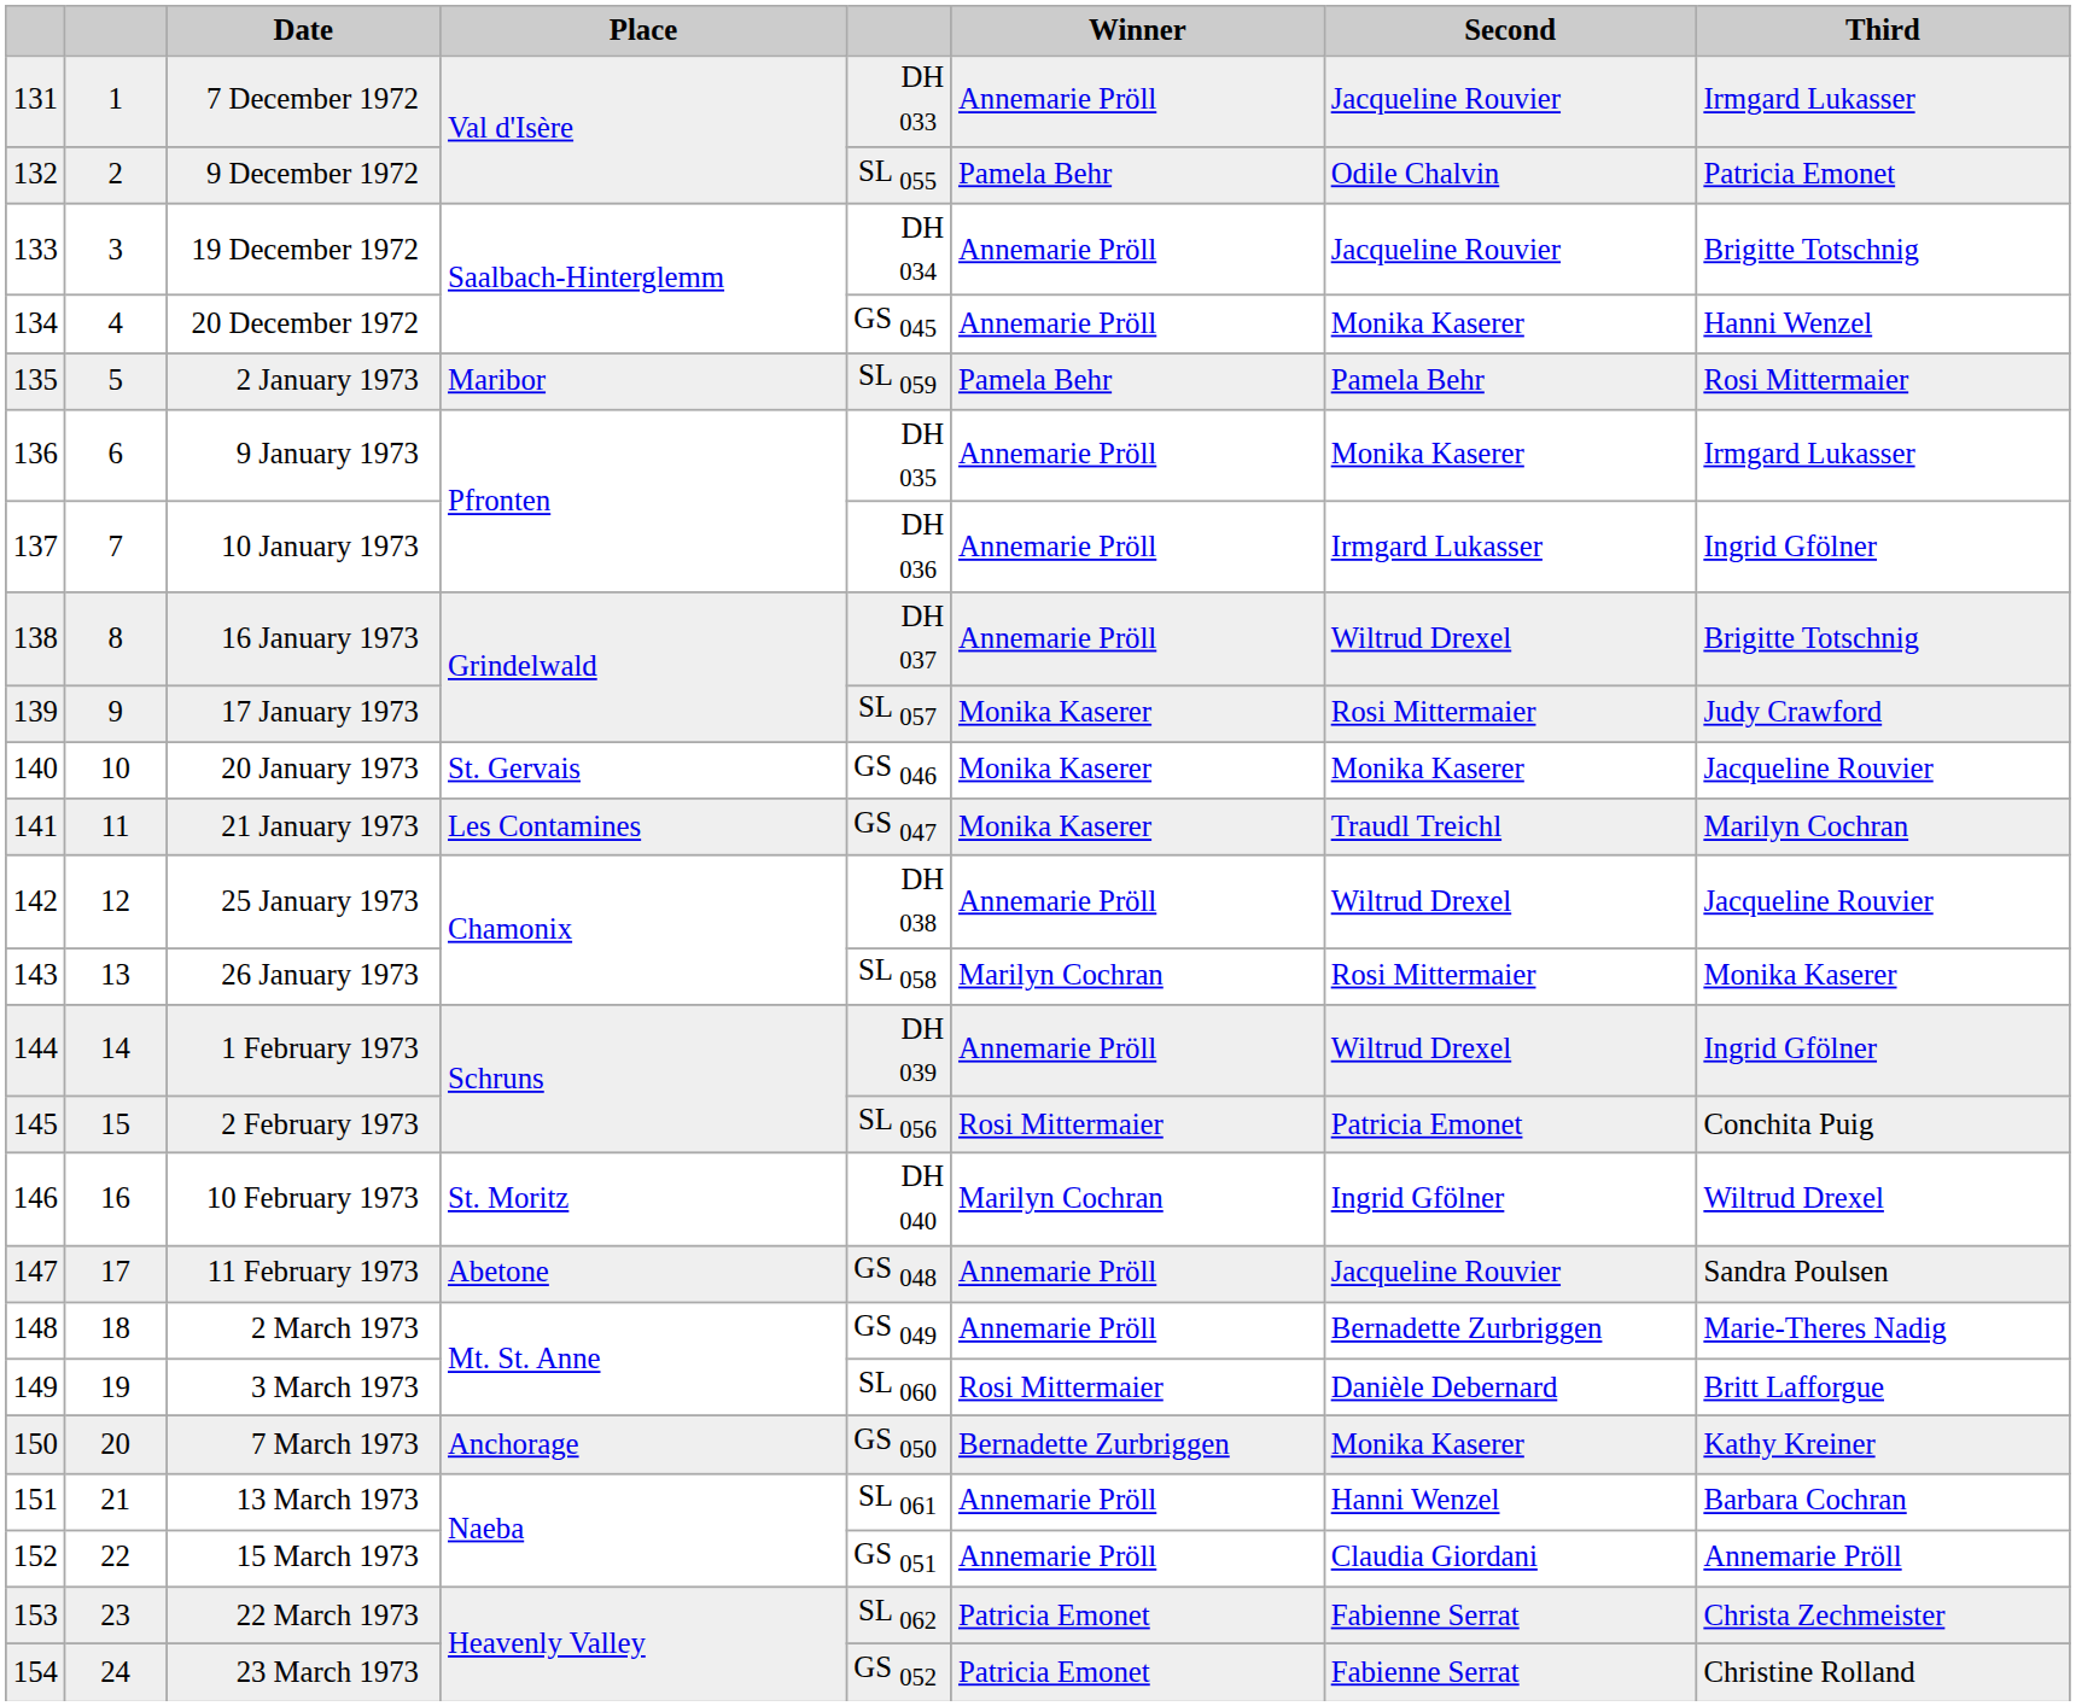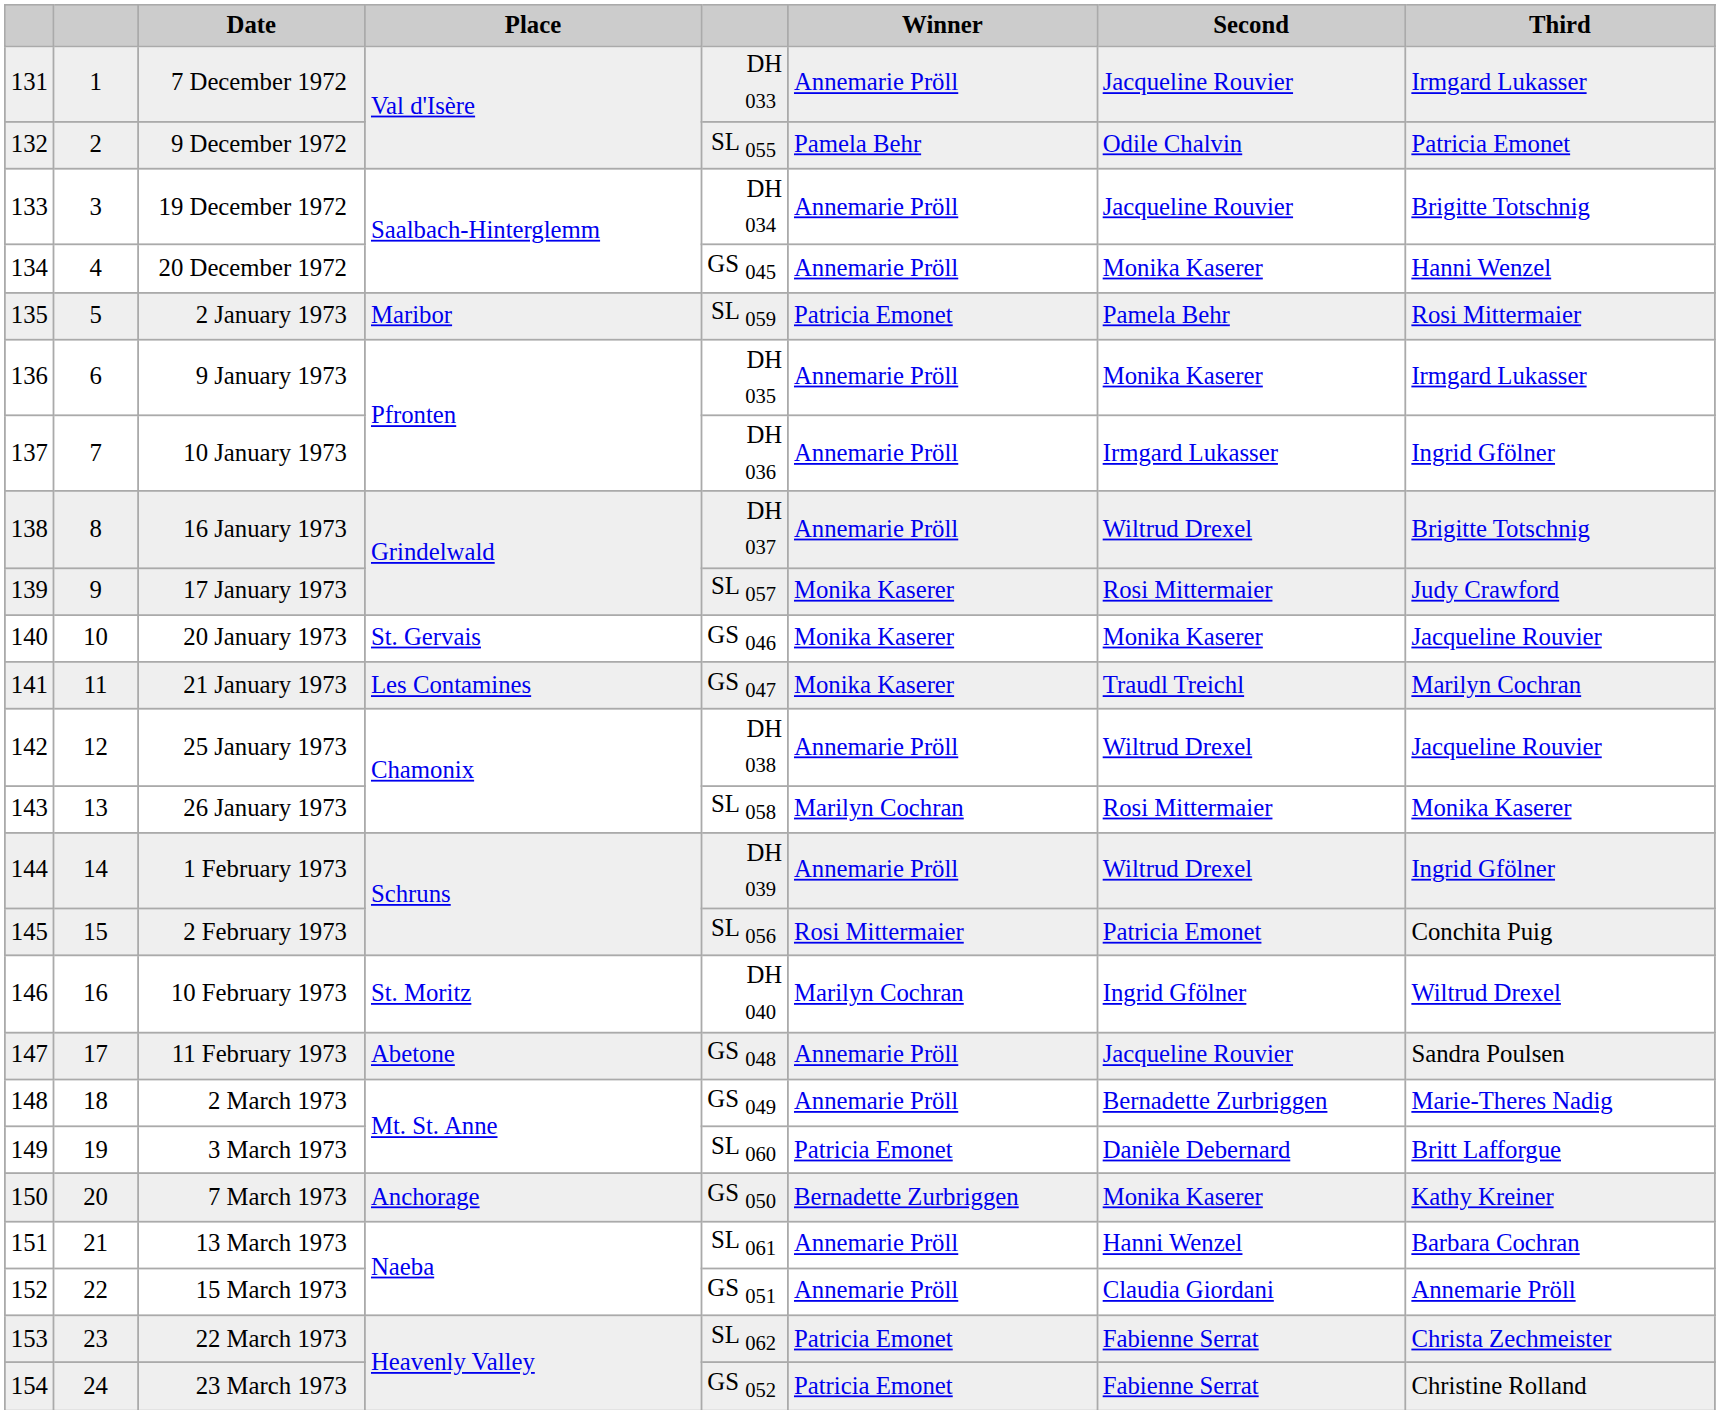 <table class="wikitable plainrowheaders" style="background:#fff; font-size:86%; line-height:16px; border:grey solid 1px; border-collapse:collapse;">
 <tr style="background:#ccc; text-align:center;">
 <td align="center" width="13"></td>
 <td align="center" width="40"></td>
 <td align="center" width="120"><strong>Date</strong></td>
 <td align="center" width="180"><strong>Place</strong></td>
 <td align="center" width="42"></td>
 <td align="center" width="165"><strong>Winner</strong></td>
 <td align="center" width="165"><strong>Second</strong></td>
 <td align="center" width="165"><strong>Third</strong></td>
 </tr>
 <tr bgcolor="#EFEFEF">
 <td align=center>131</td>
 <td align=center>1</td>
 <td align=right>7 December 1972  </td>
 <td rowspan=2> <a href='#'>Val d'Isère</a></td>
 <td align=right>DH <sub>033</sub> </td>
 <td> <a href='#'>Annemarie Pröll</a></td>
 <td> <a href='#'>Jacqueline Rouvier</a></td>
 <td> <a href='#'>Irmgard Lukasser</a></td>
 </tr>
 <tr bgcolor="#EFEFEF">
 <td align=center>132</td>
 <td align=center>2</td>
 <td align=right>9 December 1972  </td>
 <td align=right>SL <sub>055</sub> </td>
 <td> <a href='#'>Pamela Behr</a></td>
 <td> <a href='#'>Odile Chalvin</a></td>
 <td> <a href='#'>Patricia Emonet</a></td>
 </tr>
 <tr>
 <td align=center>133</td>
 <td align=center>3</td>
 <td align=right>19 December 1972  </td>
 <td rowspan=2> <a href='#'>Saalbach-Hinterglemm</a></td>
 <td align=right>DH <sub>034</sub> </td>
 <td> <a href='#'>Annemarie Pröll</a></td>
 <td> <a href='#'>Jacqueline Rouvier</a></td>
 <td> <a href='#'>Brigitte Totschnig</a></td>
 </tr>
 <tr>
 <td align=center>134</td>
 <td align=center>4</td>
 <td align=right>20 December 1972  </td>
 <td align=right>GS <sub>045</sub> </td>
 <td> <a href='#'>Annemarie Pröll</a></td>
 <td> <a href='#'>Monika Kaserer</a></td>
 <td> <a href='#'>Hanni Wenzel</a></td>
 </tr>
 <tr bgcolor="#EFEFEF">
 <td align=center>135</td>
 <td align=center>5</td>
 <td align=right>2 January 1973  </td>
 <td> <a href='#'>Maribor</a></td>
 <td align=right>SL <sub>059</sub> </td>
-<td> <a href='#'>Pamela Behr</a></td>
+<td> <a href='#'>Patricia Emonet</a></td>
 <td> <a href='#'>Pamela Behr</a></td>
 <td> <a href='#'>Rosi Mittermaier</a></td>
 </tr>
 <tr>
 <td align=center>136</td>
 <td align=center>6</td>
 <td align=right>9 January 1973  </td>
 <td rowspan=2> <a href='#'>Pfronten</a></td>
 <td align=right>DH <sub>035</sub> </td>
 <td> <a href='#'>Annemarie Pröll</a></td>
 <td> <a href='#'>Monika Kaserer</a></td>
 <td> <a href='#'>Irmgard Lukasser</a></td>
 </tr>
 <tr>
 <td align=center>137</td>
 <td align=center>7</td>
 <td align=right>10 January 1973  </td>
 <td align=right>DH <sub>036</sub> </td>
 <td> <a href='#'>Annemarie Pröll</a></td>
 <td> <a href='#'>Irmgard Lukasser</a></td>
 <td> <a href='#'>Ingrid Gfölner</a></td>
 </tr>
 <tr bgcolor="#EFEFEF">
 <td align=center>138</td>
 <td align=center>8</td>
 <td align=right>16 January 1973  </td>
 <td rowspan=2> <a href='#'>Grindelwald</a></td>
 <td align=right>DH <sub>037</sub> </td>
 <td> <a href='#'>Annemarie Pröll</a></td>
 <td> <a href='#'>Wiltrud Drexel</a></td>
 <td> <a href='#'>Brigitte Totschnig</a></td>
 </tr>
 <tr bgcolor="#EFEFEF">
 <td align=center>139</td>
 <td align=center>9</td>
 <td align=right>17 January 1973  </td>
 <td align=right>SL <sub>057</sub> </td>
 <td> <a href='#'>Monika Kaserer</a></td>
 <td> <a href='#'>Rosi Mittermaier</a></td>
 <td> <a href='#'>Judy Crawford</a></td>
 </tr>
 <tr>
 <td align=center>140</td>
 <td align=center>10</td>
 <td align=right>20 January 1973  </td>
 <td> <a href='#'>St. Gervais</a></td>
 <td align=right>GS <sub>046</sub> </td>
 <td> <a href='#'>Monika Kaserer</a></td>
 <td> <a href='#'>Monika Kaserer</a></td>
 <td> <a href='#'>Jacqueline Rouvier</a></td>
 </tr>
 <tr bgcolor="#EFEFEF">
 <td align=center>141</td>
 <td align=center>11</td>
 <td align=right>21 January 1973  </td>
 <td> <a href='#'>Les Contamines</a></td>
 <td align=right>GS <sub>047</sub> </td>
 <td> <a href='#'>Monika Kaserer</a></td>
 <td> <a href='#'>Traudl Treichl</a></td>
 <td> <a href='#'>Marilyn Cochran</a></td>
 </tr>
 <tr>
 <td align=center>142</td>
 <td align=center>12</td>
 <td align=right>25 January 1973  </td>
 <td rowspan=2> <a href='#'>Chamonix</a></td>
 <td align=right>DH <sub>038</sub> </td>
 <td> <a href='#'>Annemarie Pröll</a></td>
 <td> <a href='#'>Wiltrud Drexel</a></td>
 <td> <a href='#'>Jacqueline Rouvier</a></td>
 </tr>
 <tr>
 <td align=center>143</td>
 <td align=center>13</td>
 <td align=right>26 January 1973  </td>
 <td align=right>SL <sub>058</sub> </td>
 <td> <a href='#'>Marilyn Cochran</a></td>
 <td> <a href='#'>Rosi Mittermaier</a></td>
 <td> <a href='#'>Monika Kaserer</a></td>
 </tr>
 <tr bgcolor="#EFEFEF">
 <td align=center>144</td>
 <td align=center>14</td>
 <td align=right>1 February 1973  </td>
 <td rowspan=2> <a href='#'>Schruns</a></td>
 <td align=right>DH <sub>039</sub> </td>
 <td> <a href='#'>Annemarie Pröll</a></td>
 <td> <a href='#'>Wiltrud Drexel</a></td>
 <td> <a href='#'>Ingrid Gfölner</a></td>
 </tr>
 <tr bgcolor="#EFEFEF">
 <td align=center>145</td>
 <td align=center>15</td>
 <td align=right>2 February 1973  </td>
 <td align=right>SL <sub>056</sub> </td>
 <td> <a href='#'>Rosi Mittermaier</a></td>
 <td> <a href='#'>Patricia Emonet</a></td>
 <td> Conchita Puig</td>
 </tr>
 <tr>
 <td align=center>146</td>
 <td align=center>16</td>
 <td align=right>10 February 1973  </td>
 <td> <a href='#'>St. Moritz</a></td>
 <td align=right>DH <sub>040</sub> </td>
 <td> <a href='#'>Marilyn Cochran</a></td>
 <td> <a href='#'>Ingrid Gfölner</a></td>
 <td> <a href='#'>Wiltrud Drexel</a></td>
 </tr>
 <tr bgcolor="#EFEFEF">
 <td align=center>147</td>
 <td align=center>17</td>
 <td align=right>11 February 1973  </td>
 <td> <a href='#'>Abetone</a></td>
 <td align=right>GS <sub>048</sub> </td>
 <td> <a href='#'>Annemarie Pröll</a></td>
 <td> <a href='#'>Jacqueline Rouvier</a></td>
 <td> Sandra Poulsen</td>
 </tr>
 <tr>
 <td align=center>148</td>
 <td align=center>18</td>
 <td align=right>2 March 1973  </td>
 <td rowspan=2> <a href='#'>Mt. St. Anne</a></td>
 <td align=right>GS <sub>049</sub> </td>
 <td> <a href='#'>Annemarie Pröll</a></td>
 <td> <a href='#'>Bernadette Zurbriggen</a></td>
 <td> <a href='#'>Marie-Theres Nadig</a></td>
 </tr>
 <tr>
 <td align=center>149</td>
 <td align=center>19</td>
 <td align=right>3 March 1973  </td>
 <td align=right>SL <sub>060</sub> </td>
-<td> <a href='#'>Rosi Mittermaier</a></td>
+<td> <a href='#'>Patricia Emonet</a></td>
 <td> <a href='#'>Danièle Debernard</a></td>
 <td> <a href='#'>Britt Lafforgue</a></td>
 </tr>
 <tr bgcolor="#EFEFEF">
 <td align=center>150</td>
 <td align=center>20</td>
 <td align=right>7 March 1973  </td>
 <td> <a href='#'>Anchorage</a></td>
 <td align=right>GS <sub>050</sub> </td>
 <td> <a href='#'>Bernadette Zurbriggen</a></td>
 <td> <a href='#'>Monika Kaserer</a></td>
 <td> <a href='#'>Kathy Kreiner</a></td>
 </tr>
 <tr>
 <td align=center>151</td>
 <td align=center>21</td>
 <td align=right>13 March 1973  </td>
 <td rowspan=2> <a href='#'>Naeba</a></td>
 <td align=right>SL <sub>061</sub> </td>
 <td> <a href='#'>Annemarie Pröll</a></td>
 <td> <a href='#'>Hanni Wenzel</a></td>
 <td> <a href='#'>Barbara Cochran</a></td>
 </tr>
 <tr>
 <td align=center>152</td>
 <td align=center>22</td>
 <td align=right>15 March 1973  </td>
 <td align=right>GS <sub>051</sub> </td>
 <td> <a href='#'>Annemarie Pröll</a></td>
 <td> <a href='#'>Claudia Giordani</a></td>
 <td> <a href='#'>Annemarie Pröll</a></td>
 </tr>
 <tr bgcolor="#EFEFEF">
 <td align=center>153</td>
 <td align=center>23</td>
 <td align=right>22 March 1973  </td>
 <td rowspan=2> <a href='#'>Heavenly Valley</a></td>
 <td align=right>SL <sub>062</sub> </td>
 <td> <a href='#'>Patricia Emonet</a></td>
 <td> <a href='#'>Fabienne Serrat</a></td>
 <td> <a href='#'>Christa Zechmeister</a></td>
 </tr>
 <tr bgcolor="#EFEFEF">
 <td align=center>154</td>
 <td align=center>24</td>
 <td align=right>23 March 1973  </td>
 <td align=right>GS <sub>052</sub> </td>
 <td> <a href='#'>Patricia Emonet</a></td>
 <td> <a href='#'>Fabienne Serrat</a></td>
 <td> Christine Rolland</td>
 </tr>
 </table>
